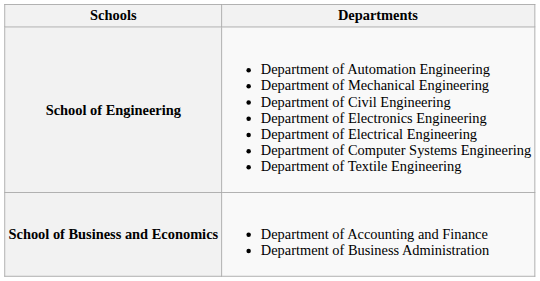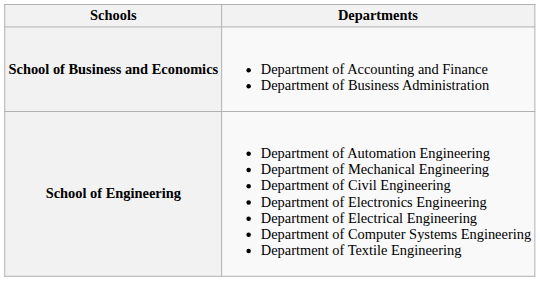 <table class="wikitable" style="margin:1em auto;">
 <tr>
 <th>Schools</th>
 <th>Departments</th>
 </tr>
 <tr>
+<th>School of Business and Economics</th>
+<td><br><ul><li>Department of Accounting and Finance </li><li>Department of Business Administration </li></ul></td>
+</tr>
+<tr>
 <th>School of Engineering</th>
 <td><br><ul><li>Department of Automation Engineering </li><li>Department of Mechanical Engineering </li><li>Department of Civil Engineering </li><li>Department of Electronics Engineering </li><li>Department of Electrical Engineering </li><li>Department of Computer Systems Engineering </li><li>Department of Textile Engineering </li></ul></td>
 </tr>
-<tr>
-<th>School of Business and Economics</th>
-<td><br><ul><li>Department of Accounting and Finance </li><li>Department of Business Administration </li></ul></td>
-</tr>
 </table>
